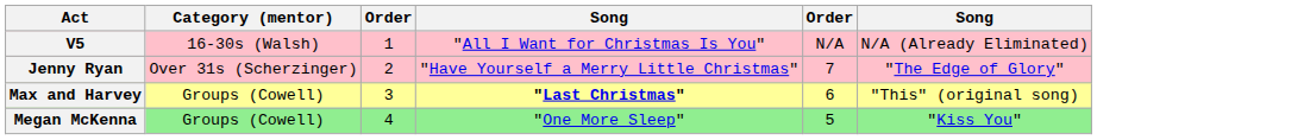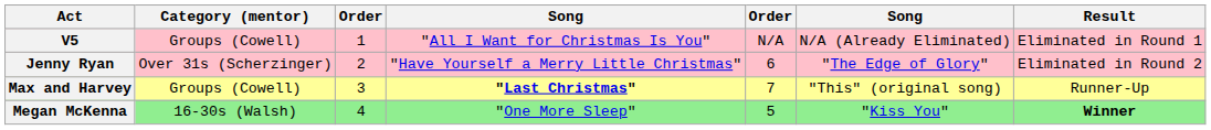 <table class="wikitable plainrowheaders" style="text-align:center;">
 <tr>
 <th scope="col">Act</th>
 <th scope="col">Category (mentor)</th>
 <th scope="col">Order</th>
 <th scope="col">Song</th>
 <th scope="col">Order</th>
 <th scope="col">Song</th>
+<th scope="col">Result</th>
 </tr>
 <tr style="background:pink;">
 <th scope="row">V5</th>
-<td>16-30s (Walsh)</td>
+<td>Groups (Cowell)</td>
 <td>1</td>
 <td>"<a href='#'>All I Want for Christmas Is You</a>"</td>
 <td>N/A</td>
 <td>N/A (Already Eliminated)</td>
+<td>Eliminated in Round 1</td>
 </tr>
 <tr style="background:pink;">
 <th scope="row">Jenny Ryan</th>
 <td>Over 31s (Scherzinger)</td>
 <td>2</td>
 <td>"<a href='#'>Have Yourself a Merry Little Christmas</a>"</td>
-<td>7</td>
+<td>6</td>
 <td>"<a href='#'>The Edge of Glory</a>"</td>
+<td>Eliminated in Round 2</td>
 </tr>
 <tr style="background:#ff9;">
 <th scope="row">Max and Harvey</th>
 <td>Groups (Cowell)</td>
 <td>3</td>
 <td><strong>"<a href='#'>Last Christmas</a>"</strong></td>
-<td>6</td>
+<td>7</td>
 <td>"This" (original song)</td>
+<td>Runner-Up</td>
 </tr>
 <tr style="background:lightgreen;">
 <th scope="row">Megan McKenna</th>
-<td>Groups (Cowell)</td>
+<td>16-30s (Walsh)</td>
 <td>4</td>
 <td>"<a href='#'>One More Sleep</a>"</td>
 <td>5</td>
 <td>"<a href='#'>Kiss You</a>"</td>
+<td><strong>Winner</strong></td>
 </tr>
 </table>
